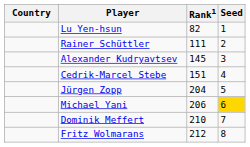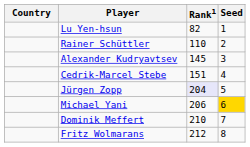 <table class="sortable wikitable">
 <tr>
 <th width="70">Country</th>
 <th width="175">Player</th>
 <th>Rank<sup>1</sup></th>
 <th>Seed</th>
 </tr>
 <tr>
 <td></td>
 <td><a href='#'>Lu Yen-hsun</a></td>
 <td>82</td>
 <td>1</td>
 </tr>
 <tr>
 <td></td>
 <td><a href='#'>Rainer Schüttler</a></td>
-<td>111</td>
+<td>110</td>
 <td>2</td>
 </tr>
 <tr>
 <td></td>
 <td><a href='#'>Alexander Kudryavtsev</a></td>
 <td>145</td>
 <td>3</td>
 </tr>
 <tr>
 <td></td>
 <td><a href='#'>Cedrik-Marcel Stebe</a></td>
 <td>151</td>
 <td>4</td>
 </tr>
 <tr>
 <td></td>
 <td><a href='#'>Jürgen Zopp</a></td>
-<td>204</td>
+<td style="background: lavender;">204</td>
 <td>5</td>
 </tr>
 <tr>
 <td></td>
 <td><a href='#'>Michael Yani</a></td>
 <td>206</td>
 <td style="background: gold;">6</td>
 </tr>
 <tr>
 <td></td>
 <td><a href='#'>Dominik Meffert</a></td>
 <td>210</td>
 <td>7</td>
 </tr>
 <tr>
 <td></td>
 <td><a href='#'>Fritz Wolmarans</a></td>
 <td>212</td>
 <td>8</td>
 </tr>
 </table>
